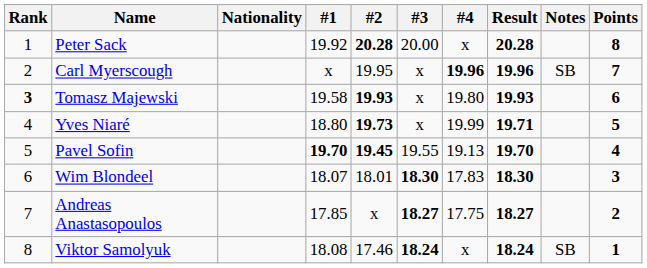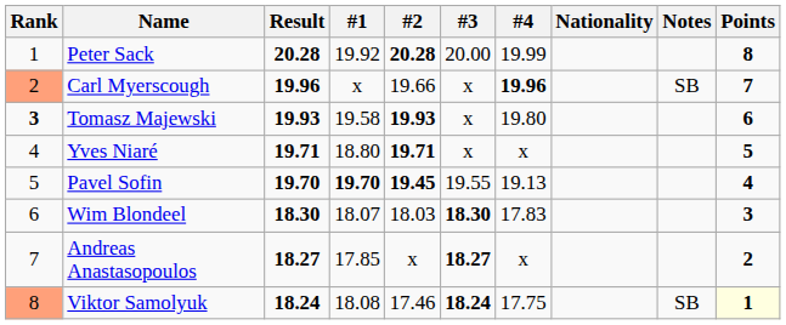 <table class="wikitable sortable" style="text-align:center">
 <tr>
 <th>Rank</th>
 <th>Name</th>
-<th>Nationality</th>
+<th>Result</th>
 <th>#1</th>
 <th>#2</th>
 <th>#3</th>
 <th>#4</th>
-<th>Result</th>
+<th>Nationality</th>
 <th>Notes</th>
 <th>Points</th>
 </tr>
 <tr>
 <td>1</td>
 <td align=left><a href='#'>Peter Sack</a></td>
-<td align=left></td>
+<td><strong>20.28</strong></td>
 <td>19.92</td>
 <td><strong>20.28</strong></td>
 <td>20.00</td>
-<td>x</td>
-<td><strong>20.28</strong></td>
+<td>19.99</td>
+<td align=left></td>
 <td></td>
 <td><strong>8</strong></td>
 </tr>
 <tr>
-<td>2</td>
+<td style="background: lightsalmon;">2</td>
 <td align=left><a href='#'>Carl Myerscough</a></td>
-<td align=left></td>
+<td><strong>19.96</strong></td>
 <td>x</td>
-<td>19.95</td>
+<td>19.66</td>
 <td>x</td>
 <td><strong>19.96</strong></td>
-<td><strong>19.96</strong></td>
+<td align=left></td>
 <td>SB</td>
 <td><strong>7</strong></td>
 </tr>
 <tr>
 <td><strong>3</strong></td>
 <td align=left><a href='#'>Tomasz Majewski</a></td>
-<td align=left></td>
+<td><strong>19.93</strong></td>
 <td>19.58</td>
 <td><strong>19.93</strong></td>
 <td>x</td>
 <td>19.80</td>
-<td><strong>19.93</strong></td>
+<td align=left></td>
 <td></td>
 <td><strong>6</strong></td>
 </tr>
 <tr>
 <td>4</td>
 <td align=left><a href='#'>Yves Niaré</a></td>
+<td><strong>19.71</strong></td>
+<td>18.80</td>
+<td><strong>19.71</strong></td>
+<td>x</td>
+<td>x</td>
 <td align=left></td>
-<td>18.80</td>
-<td><strong>19.73</strong></td>
-<td>x</td>
-<td>19.99</td>
-<td><strong>19.71</strong></td>
 <td></td>
 <td><strong>5</strong></td>
 </tr>
 <tr>
 <td>5</td>
 <td align=left><a href='#'>Pavel Sofin</a></td>
-<td align=left></td>
+<td><strong>19.70</strong></td>
 <td><strong>19.70</strong></td>
 <td><strong>19.45</strong></td>
 <td>19.55</td>
 <td>19.13</td>
-<td><strong>19.70</strong></td>
+<td align=left></td>
 <td></td>
 <td><strong>4</strong></td>
 </tr>
 <tr>
 <td>6</td>
 <td align=left><a href='#'>Wim Blondeel</a></td>
-<td align=left></td>
+<td><strong>18.30</strong></td>
 <td>18.07</td>
-<td>18.01</td>
+<td>18.03</td>
 <td><strong>18.30</strong></td>
 <td>17.83</td>
-<td><strong>18.30</strong></td>
+<td align=left></td>
 <td></td>
 <td><strong>3</strong></td>
 </tr>
 <tr>
 <td>7</td>
 <td align=left><a href='#'>Andreas Anastasopoulos</a></td>
-<td align=left></td>
+<td><strong>18.27</strong></td>
 <td>17.85</td>
 <td>x</td>
 <td><strong>18.27</strong></td>
-<td>17.75</td>
-<td><strong>18.27</strong></td>
+<td>x</td>
+<td align=left></td>
 <td></td>
 <td><strong>2</strong></td>
 </tr>
 <tr>
-<td>8</td>
+<td style="background: lightsalmon;">8</td>
 <td align=left><a href='#'>Viktor Samolyuk</a></td>
-<td align=left></td>
+<td><strong>18.24</strong></td>
 <td>18.08</td>
 <td>17.46</td>
 <td><strong>18.24</strong></td>
-<td>x</td>
-<td><strong>18.24</strong></td>
+<td>17.75</td>
+<td align=left></td>
 <td>SB</td>
-<td><strong>1</strong></td>
+<td style="background: lightyellow;"><strong>1</strong></td>
 </tr>
 </table>
